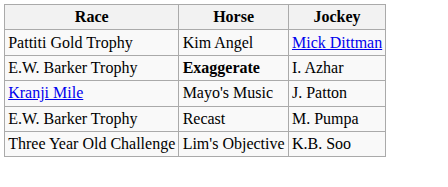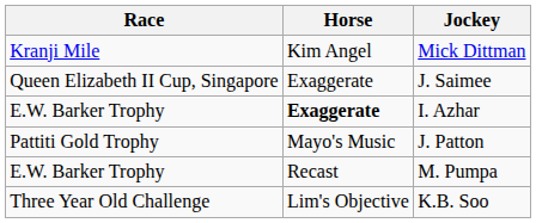 <table class="wikitable">
 <tr>
 <th>Race</th>
 <th>Horse</th>
 <th>Jockey</th>
 </tr>
 <tr>
-<td>Pattiti Gold Trophy</td>
+<td><a href='#'>Kranji Mile</a></td>
 <td>Kim Angel</td>
 <td><a href='#'>Mick Dittman</a></td>
+</tr>
+<tr>
+<td>Queen Elizabeth II Cup, Singapore</td>
+<td>Exaggerate</td>
+<td>J. Saimee</td>
 </tr>
 <tr>
 <td>E.W. Barker Trophy</td>
 <td><strong>Exaggerate</strong></td>
 <td>I. Azhar</td>
 </tr>
 <tr>
-<td><a href='#'>Kranji Mile</a></td>
+<td>Pattiti Gold Trophy</td>
 <td>Mayo's Music</td>
 <td>J. Patton</td>
 </tr>
 <tr>
 <td>E.W. Barker Trophy</td>
 <td>Recast</td>
 <td>M. Pumpa</td>
 </tr>
 <tr>
 <td>Three Year Old Challenge</td>
 <td>Lim's Objective</td>
 <td>K.B. Soo</td>
 </tr>
 <tr>
 </tr>
 </table>
